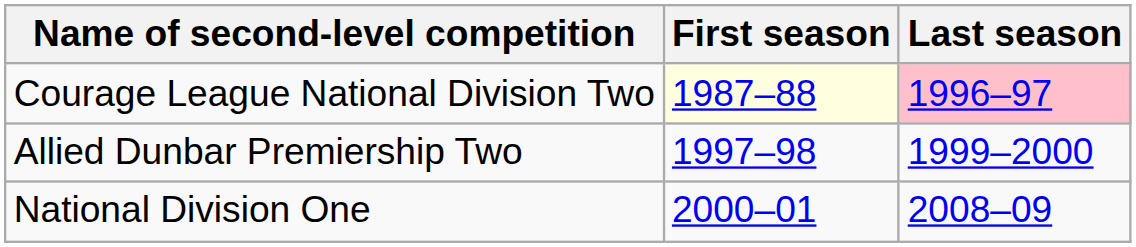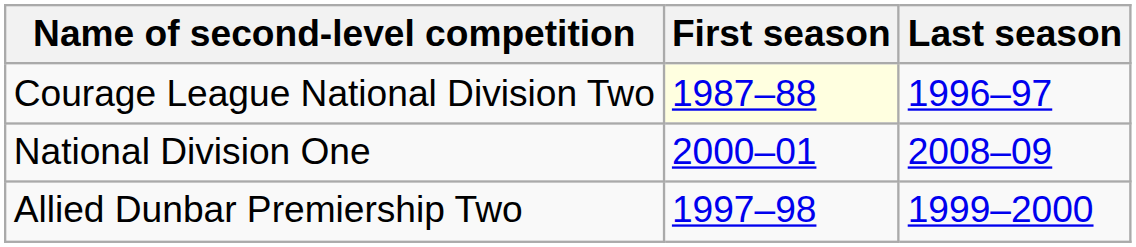 <table class="wikitable">
 <tr>
 <th>Name of second-level competition</th>
 <th>First season</th>
 <th>Last season</th>
 </tr>
 <tr>
 <td>Courage League National Division Two</td>
 <td style="background: lightyellow;"><a href='#'>1987–88</a></td>
-<td style="background: pink;"><a href='#'>1996–97</a></td>
+<td><a href='#'>1996–97</a></td>
+</tr>
+<tr>
+<td>National Division One</td>
+<td><a href='#'>2000–01</a></td>
+<td><a href='#'>2008–09</a></td>
 </tr>
 <tr>
 <td>Allied Dunbar Premiership Two</td>
 <td><a href='#'>1997–98</a></td>
 <td><a href='#'>1999–2000</a></td>
 </tr>
-<tr>
-<td>National Division One</td>
-<td><a href='#'>2000–01</a></td>
-<td><a href='#'>2008–09</a></td>
-</tr>
 </table>
